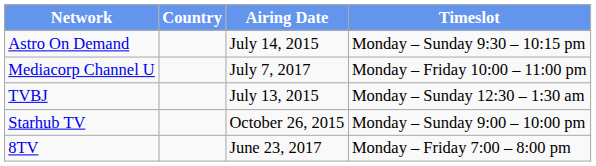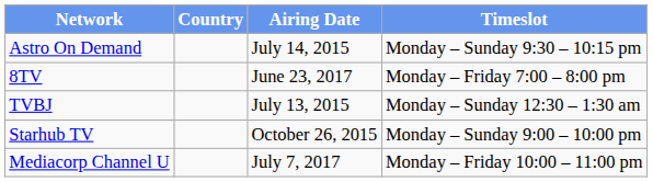 <table class="wikitable">
 <tr style="background:cornflowerblue; color:white" align="center">
 </tr>
 <tr>
 <th style="background:cornflowerblue; color:white" align="center">Network</th>
 <th style="background:cornflowerblue; color:white" align="center">Country</th>
 <th style="background:cornflowerblue; color:white" align="center">Airing Date</th>
 <th style="background:cornflowerblue; color:white" align="center">Timeslot</th>
 </tr>
 <tr>
 <td><a href='#'>Astro On Demand</a></td>
 <td></td>
 <td>July 14, 2015</td>
 <td>Monday – Sunday 9:30 – 10:15 pm</td>
 </tr>
 <tr>
-<td><a href='#'>Mediacorp Channel U</a></td>
+<td><a href='#'>8TV</a></td>
 <td></td>
-<td>July 7, 2017</td>
-<td>Monday – Friday 10:00 – 11:00 pm</td>
+<td>June 23, 2017</td>
+<td>Monday – Friday 7:00 – 8:00 pm</td>
 </tr>
 <tr>
 <td><a href='#'>TVBJ</a></td>
 <td></td>
 <td>July 13, 2015</td>
 <td>Monday – Sunday 12:30 – 1:30 am</td>
 </tr>
 <tr>
 <td><a href='#'>Starhub TV</a></td>
 <td></td>
 <td>October 26, 2015</td>
 <td>Monday – Sunday 9:00 – 10:00 pm</td>
 </tr>
 <tr>
-<td><a href='#'>8TV</a></td>
+<td><a href='#'>Mediacorp Channel U</a></td>
 <td></td>
-<td>June 23, 2017</td>
-<td>Monday – Friday 7:00 – 8:00 pm</td>
+<td>July 7, 2017</td>
+<td>Monday – Friday 10:00 – 11:00 pm</td>
 </tr>
 </table>
